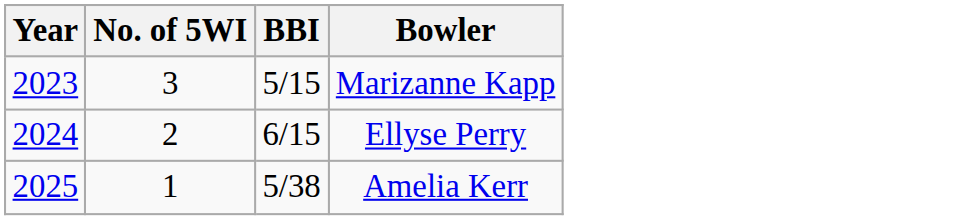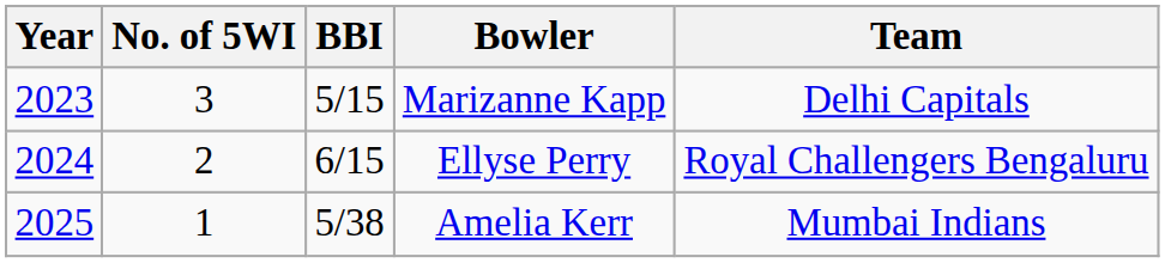 <table class="wikitable sortable" style="text-align:center;">
 <tr>
 <th>Year</th>
 <th>No. of 5WI</th>
 <th class="unsortable">BBI</th>
 <th class="unsortable">Bowler</th>
+<th class="unsortable">Team</th>
 </tr>
 <tr>
 <td><a href='#'>2023</a></td>
 <td>3</td>
 <td>5/15</td>
 <td><a href='#'>Marizanne Kapp</a></td>
+<td><a href='#'>Delhi Capitals</a></td>
 </tr>
 <tr>
 <td><a href='#'>2024</a></td>
 <td>2</td>
 <td>6/15</td>
 <td><a href='#'>Ellyse Perry</a></td>
+<td><a href='#'>Royal Challengers Bengaluru</a></td>
 </tr>
 <tr>
 <td><a href='#'>2025</a></td>
 <td>1</td>
 <td>5/38</td>
 <td><a href='#'>Amelia Kerr</a></td>
+<td><a href='#'>Mumbai Indians</a></td>
 </tr>
 </table>
